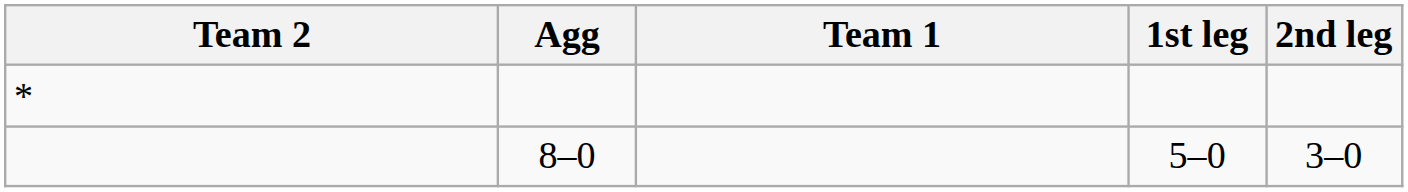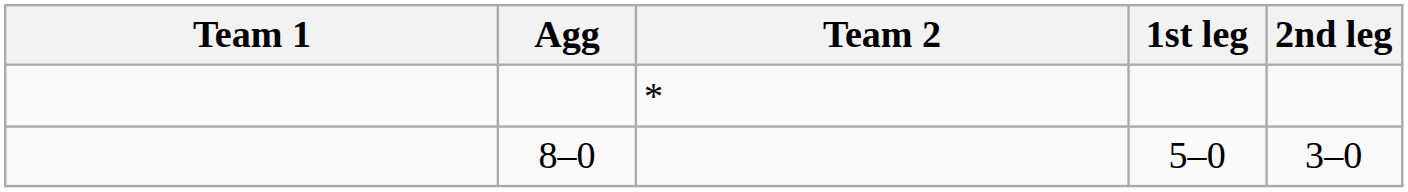 <table class=wikitable style="text-align:center">
 <tr>
+<th width=200>Team 1</th>
+<th width=50>Agg</th>
 <th width=200>Team 2</th>
-<th width=50>Agg</th>
-<th width=200>Team 1</th>
 <th width=50>1st leg</th>
 <th width=50>2nd leg</th>
 </tr>
 <tr>
+<td align=right><strong></strong></td>
+<td></td>
 <td align=left>*</td>
-<td></td>
-<td align=right><strong></strong></td>
 <td></td>
 <td></td>
 </tr>
 <tr>
+<td align=right><strong></strong></td>
+<td>8–0</td>
 <td align=left></td>
-<td>8–0</td>
-<td align=right><strong></strong></td>
 <td>5–0</td>
 <td>3–0</td>
 </tr>
 </table>
